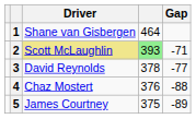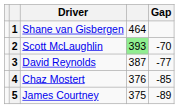 <table class="wikitable" style="font-size: 95%;">
 <tr>
 <th></th>
 <th></th>
 <th>Driver</th>
 <th></th>
 <th>Gap</th>
 </tr>
 <tr>
 <td align="left"></td>
 <th>1</th>
 <td> <a href='#'>Shane van Gisbergen</a></td>
 <td align="right">464</td>
 <td align="right"></td>
 </tr>
 <tr>
 <td align="left"></td>
 <th>2</th>
-<td style="background: khaki;"> <a href='#'>Scott McLaughlin</a></td>
+<td> <a href='#'>Scott McLaughlin</a></td>
 <td align="right" style="background: lightgreen;">393</td>
-<td align="right">-71</td>
+<td align="right">-70</td>
 </tr>
 <tr>
 <td align="left"></td>
 <th>3</th>
 <td> <a href='#'>David Reynolds</a></td>
-<td align="right">378</td>
+<td align="right">387</td>
 <td align="right">-77</td>
 </tr>
 <tr>
 <td align="left"></td>
 <th>4</th>
 <td> <a href='#'>Chaz Mostert</a></td>
 <td align="right">376</td>
-<td align="right">-88</td>
+<td align="right">-85</td>
 </tr>
 <tr>
 <td align="left"></td>
 <th>5</th>
 <td> <a href='#'>James Courtney</a></td>
 <td align="right">375</td>
 <td align="right">-89</td>
 </tr>
 </table>
